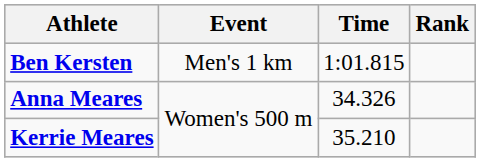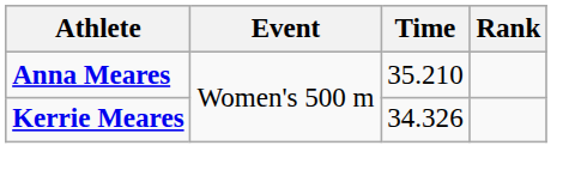 <table class="wikitable" style="font-size:90%;text-align:center">
 <tr>
 <th>Athlete</th>
 <th>Event</th>
 <th>Time</th>
 <th>Rank</th>
 </tr>
 <tr>
-<td align=left><strong><a href='#'>Ben Kersten</a></strong></td>
-<td>Men's 1 km</td>
-<td>1:01.815</td>
-<td></td>
-</tr>
-<tr>
 <td align=left><strong><a href='#'>Anna Meares</a></strong></td>
 <td rowspan=2>Women's 500 m</td>
-<td>34.326</td>
+<td>35.210</td>
 <td></td>
 </tr>
 <tr>
 <td align=left><strong><a href='#'>Kerrie Meares</a></strong></td>
-<td>35.210</td>
+<td>34.326</td>
 <td></td>
 </tr>
 </table>
